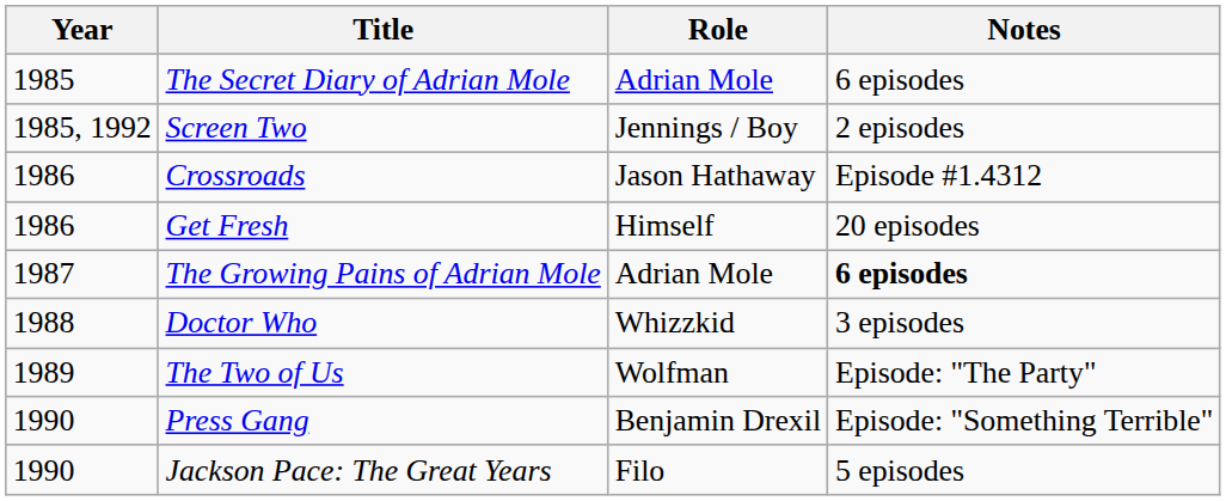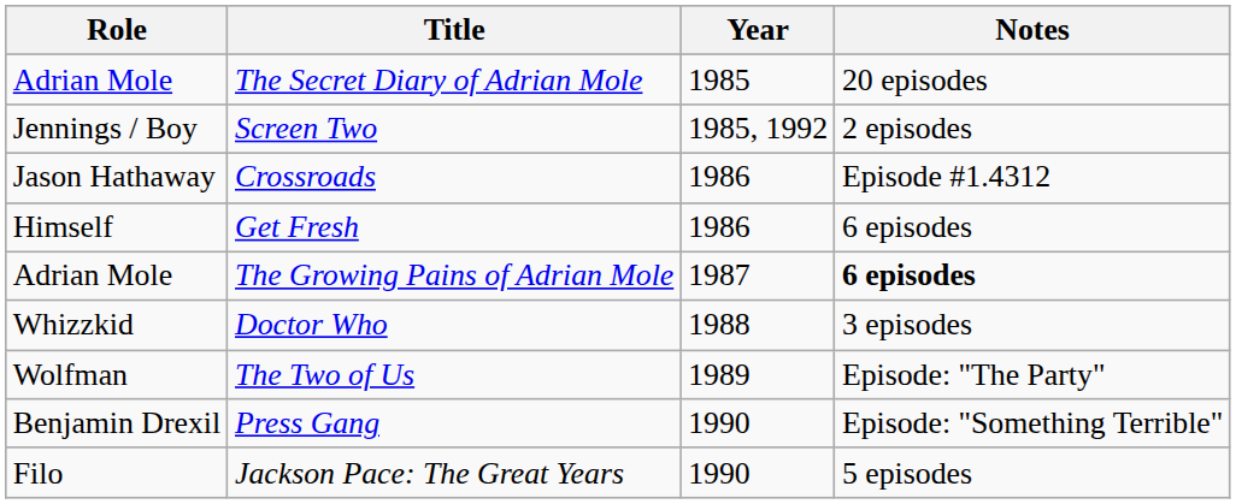 <table class="wikitable sortable">
 <tr>
+<th>Role</th>
+<th>Title</th>
 <th>Year</th>
-<th>Title</th>
-<th>Role</th>
 <th>Notes</th>
 </tr>
 <tr>
+<td><a href='#'>Adrian Mole</a></td>
+<td><a href='#'><em>The Secret Diary of Adrian Mole</em></a></td>
 <td>1985</td>
-<td><a href='#'><em>The Secret Diary of Adrian Mole</em></a></td>
-<td><a href='#'>Adrian Mole</a></td>
+<td>20 episodes</td>
+</tr>
+<tr>
+<td>Jennings / Boy</td>
+<td><em><a href='#'>Screen Two</a></em></td>
+<td>1985, 1992</td>
+<td>2 episodes</td>
+</tr>
+<tr>
+<td>Jason Hathaway</td>
+<td><a href='#'><em>Crossroads</em></a></td>
+<td>1986</td>
+<td>Episode #1.4312</td>
+</tr>
+<tr>
+<td>Himself</td>
+<td><em><a href='#'>Get Fresh</a></em></td>
+<td>1986</td>
 <td>6 episodes</td>
 </tr>
 <tr>
-<td>1985, 1992</td>
-<td><em><a href='#'>Screen Two</a></em></td>
-<td>Jennings / Boy</td>
-<td>2 episodes</td>
-</tr>
-<tr>
-<td>1986</td>
-<td><a href='#'><em>Crossroads</em></a></td>
-<td>Jason Hathaway</td>
-<td>Episode #1.4312</td>
-</tr>
-<tr>
-<td>1986</td>
-<td><em><a href='#'>Get Fresh</a></em></td>
-<td>Himself</td>
-<td>20 episodes</td>
-</tr>
-<tr>
+<td>Adrian Mole</td>
+<td><a href='#'><em>The Growing Pains of Adrian Mole</em></a></td>
 <td>1987</td>
-<td><a href='#'><em>The Growing Pains of Adrian Mole</em></a></td>
-<td>Adrian Mole</td>
 <td><strong>6 episodes</strong></td>
 </tr>
 <tr>
+<td>Whizzkid</td>
+<td><em><a href='#'>Doctor Who</a></em></td>
 <td>1988</td>
-<td><em><a href='#'>Doctor Who</a></em></td>
-<td>Whizzkid</td>
 <td>3 episodes</td>
 </tr>
 <tr>
+<td>Wolfman</td>
+<td><a href='#'><em>The Two of Us</em></a></td>
 <td>1989</td>
-<td><a href='#'><em>The Two of Us</em></a></td>
-<td>Wolfman</td>
 <td>Episode: "The Party"</td>
 </tr>
 <tr>
+<td>Benjamin Drexil</td>
+<td><em><a href='#'>Press Gang</a></em></td>
 <td>1990</td>
-<td><em><a href='#'>Press Gang</a></em></td>
-<td>Benjamin Drexil</td>
 <td>Episode: "Something Terrible"</td>
 </tr>
 <tr>
+<td>Filo</td>
+<td><em>Jackson Pace: The Great Years</em></td>
 <td>1990</td>
-<td><em>Jackson Pace: The Great Years</em></td>
-<td>Filo</td>
 <td>5 episodes</td>
 </tr>
 </table>
